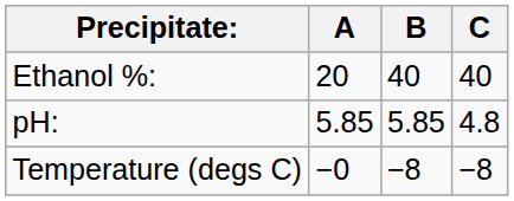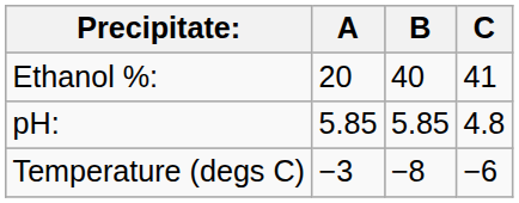 <table class="wikitable">
 <tr>
 <th>Precipitate:</th>
 <th>A</th>
 <th>B</th>
 <th>C</th>
 </tr>
 <tr>
 <td>Ethanol %:</td>
 <td>20</td>
 <td>40</td>
-<td>40</td>
+<td>41</td>
 </tr>
 <tr>
 <td>pH:</td>
 <td>5.85</td>
 <td>5.85</td>
 <td>4.8</td>
 </tr>
 <tr>
 <td>Temperature (degs C)</td>
-<td>−0</td>
+<td>−3</td>
 <td>−8</td>
-<td>−8</td>
+<td>−6</td>
 </tr>
 </table>
